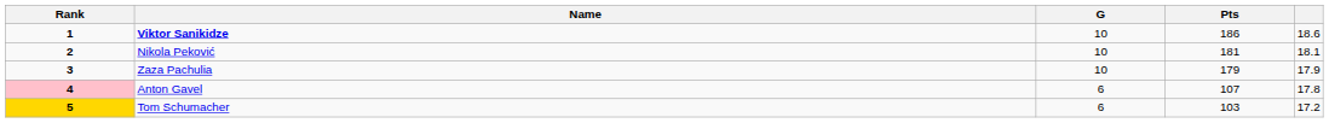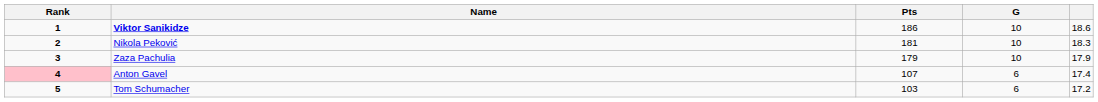 <table class="wikitable" style="width:90%;">
 <tr>
 <th style="width:10%;">Rank</th>
 <th style="width:70%;">Name</th>
+<th style="width:10%;">Pts</th>
 <th style="width:10%;">G</th>
-<th style="width:10%;">Pts</th>
 <th style="width:10%;"></th>
 </tr>
 <tr align=center>
 <td><strong>1</strong></td>
 <td align=left> <strong><a href='#'>Viktor Sanikidze</a></strong></td>
+<td>186</td>
 <td>10</td>
-<td>186</td>
 <td>18.6</td>
 </tr>
 <tr align=center>
 <td><strong>2</strong></td>
 <td align=left> <a href='#'>Nikola Peković</a></td>
+<td>181</td>
 <td>10</td>
-<td>181</td>
-<td>18.1</td>
+<td>18.3</td>
 </tr>
 <tr align=center>
 <td><strong>3</strong></td>
 <td align=left> <a href='#'>Zaza Pachulia</a></td>
+<td>179</td>
 <td>10</td>
-<td>179</td>
 <td>17.9</td>
 </tr>
 <tr align=center>
 <td style="background: pink;"><strong>4</strong></td>
 <td align=left> <a href='#'>Anton Gavel</a></td>
+<td>107</td>
 <td>6</td>
-<td>107</td>
-<td>17.8</td>
+<td>17.4</td>
 </tr>
 <tr align=center>
-<td style="background: gold;"><strong>5</strong></td>
+<td><strong>5</strong></td>
 <td align=left> <a href='#'>Tom Schumacher</a></td>
+<td>103</td>
 <td>6</td>
-<td>103</td>
 <td>17.2</td>
 </tr>
 </table>
